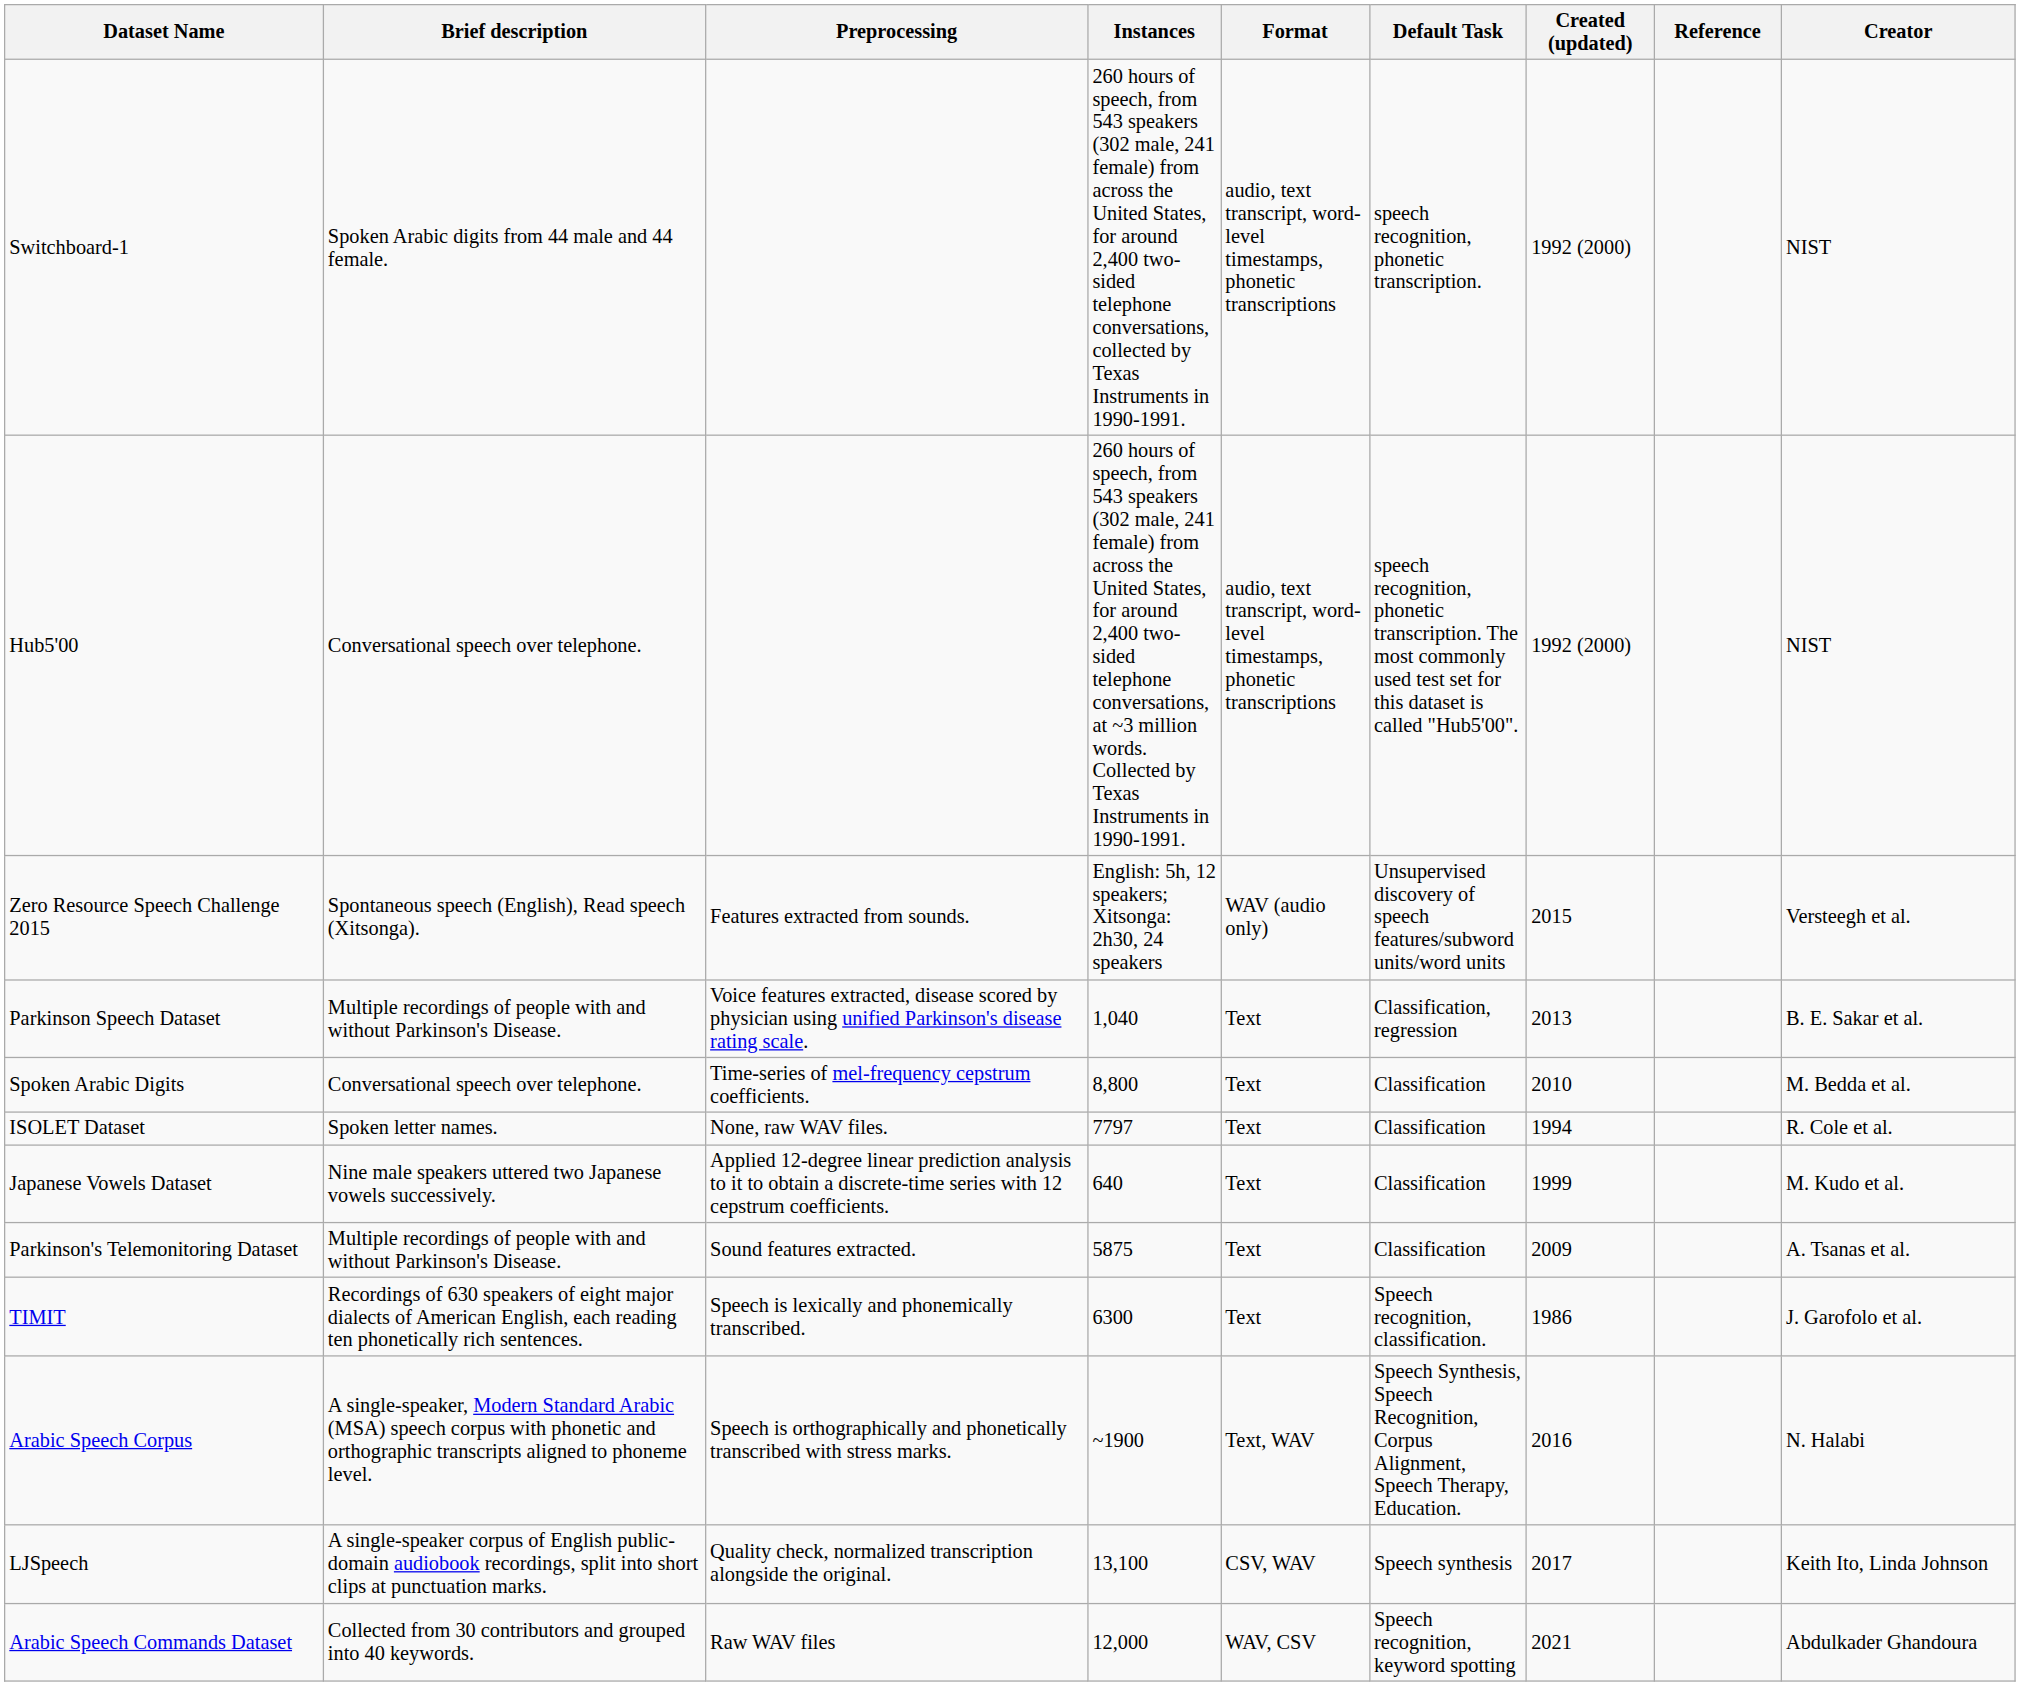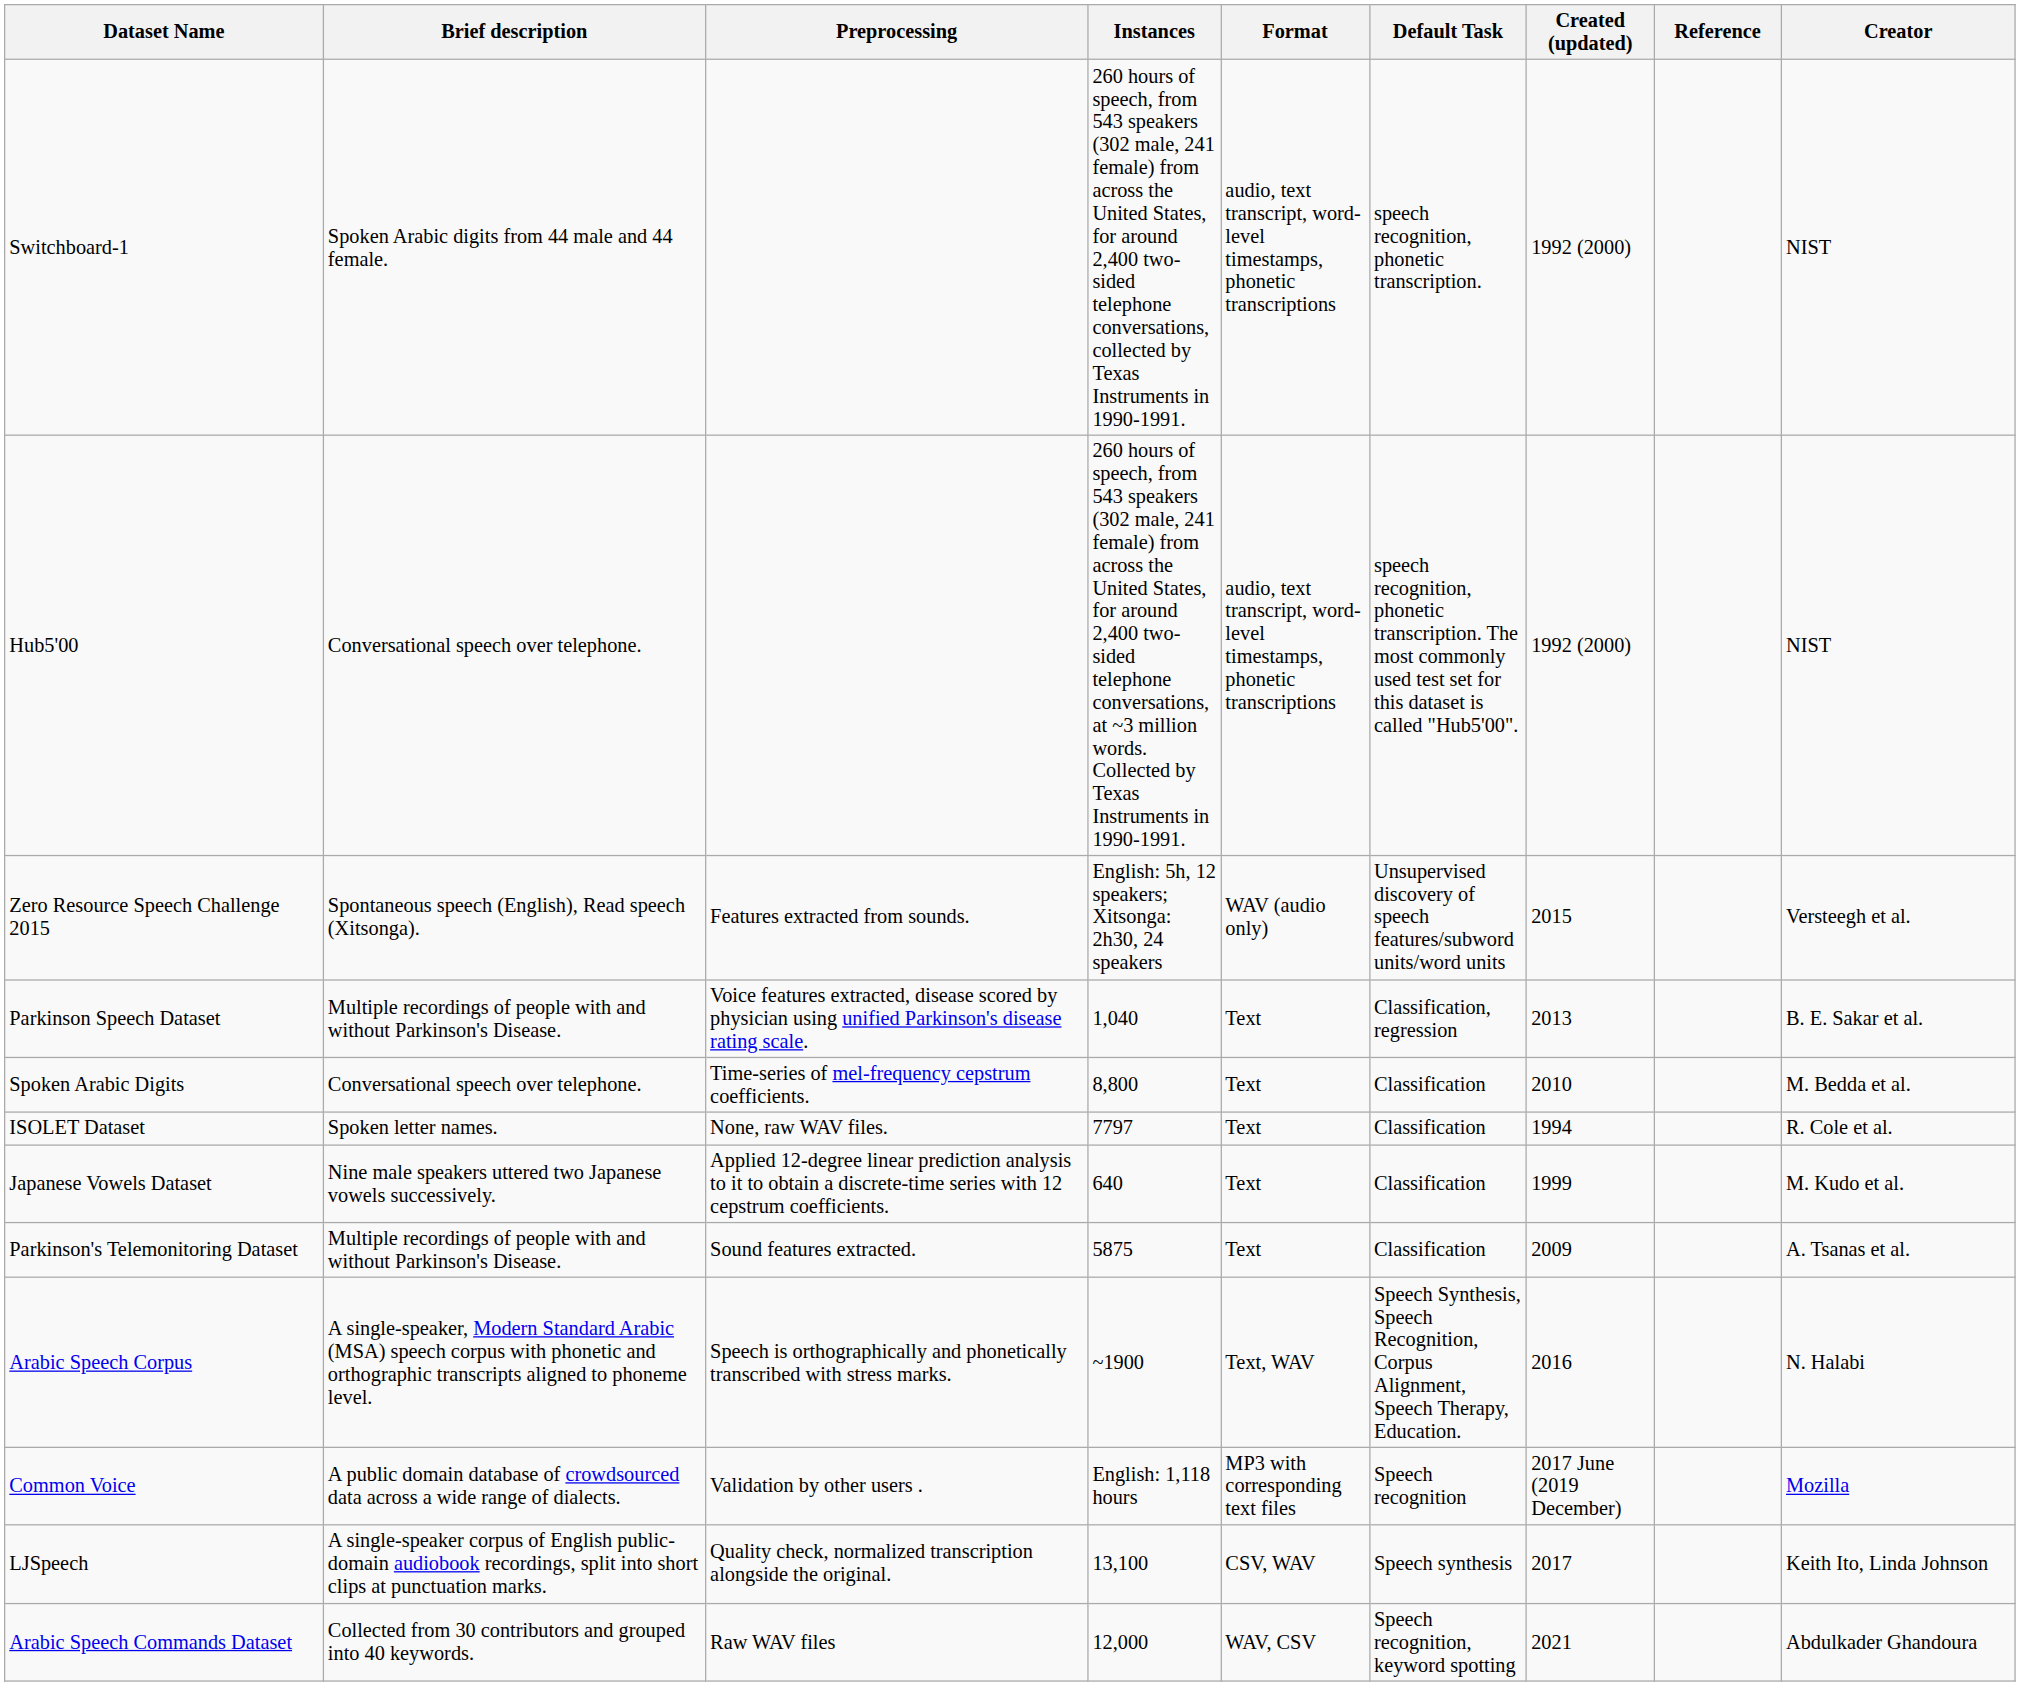 <table class="wikitable sortable" style="width: 100%">
 <tr>
 <th scope="col" style="width: 15%;">Dataset Name</th>
 <th scope="col" style="width: 18%;">Brief description</th>
 <th scope="col" style="width: 18%;">Preprocessing</th>
 <th scope="col" style="width: 6%;">Instances</th>
 <th scope="col" style="width: 7%;">Format</th>
 <th scope="col" style="width: 7%;">Default Task</th>
 <th scope="col" style="width: 6%;">Created (updated)</th>
 <th scope="col" style="width: 6%;">Reference</th>
 <th scope="col" style="width: 11%;">Creator</th>
 </tr>
 <tr>
 <td>Switchboard-1</td>
 <td>Spoken Arabic digits from 44 male and 44 female.</td>
 <td></td>
 <td>260 hours of speech, from 543 speakers (302 male, 241 female) from across the United States, for around 2,400 two-sided telephone conversations, collected by Texas Instruments in 1990-1991.</td>
 <td>audio, text transcript, word-level timestamps, phonetic transcriptions</td>
 <td>speech recognition, phonetic transcription.</td>
 <td>1992 (2000)</td>
 <td></td>
 <td>NIST</td>
 </tr>
 <tr>
 <td>Hub5'00</td>
 <td>Conversational speech over telephone.</td>
 <td></td>
 <td>260 hours of speech, from 543 speakers (302 male, 241 female) from across the United States, for around 2,400 two-sided telephone conversations, at ~3 million words. Collected by Texas Instruments in 1990-1991.</td>
 <td>audio, text transcript, word-level timestamps, phonetic transcriptions</td>
 <td>speech recognition, phonetic transcription. The most commonly used test set for this dataset is called "Hub5'00".</td>
 <td>1992 (2000)</td>
 <td></td>
 <td>NIST</td>
 </tr>
 <tr>
 <td>Zero Resource Speech Challenge 2015</td>
 <td>Spontaneous speech (English), Read speech (Xitsonga).</td>
 <td>Features extracted from sounds.</td>
 <td>English: 5h, 12 speakers; Xitsonga: 2h30, 24 speakers</td>
 <td>WAV (audio only)</td>
 <td>Unsupervised discovery of speech features/subword units/word units</td>
 <td>2015</td>
 <td></td>
 <td>Versteegh et al.</td>
 </tr>
 <tr>
 <td>Parkinson Speech Dataset</td>
 <td>Multiple recordings of people with and without Parkinson's Disease.</td>
 <td>Voice features extracted, disease scored by physician using <a href='#'>unified Parkinson's disease rating scale</a>.</td>
 <td>1,040</td>
 <td>Text</td>
 <td>Classification, regression</td>
 <td>2013</td>
 <td></td>
 <td>B. E. Sakar et al.</td>
 </tr>
 <tr>
 <td>Spoken Arabic Digits</td>
 <td>Conversational speech over telephone.</td>
 <td>Time-series of <a href='#'>mel-frequency cepstrum</a> coefficients.</td>
 <td>8,800</td>
 <td>Text</td>
 <td>Classification</td>
 <td>2010</td>
 <td></td>
 <td>M. Bedda et al.</td>
 </tr>
 <tr>
 <td>ISOLET Dataset</td>
 <td>Spoken letter names.</td>
 <td>None, raw WAV files.</td>
 <td>7797</td>
 <td>Text</td>
 <td>Classification</td>
 <td>1994</td>
 <td></td>
 <td>R. Cole et al.</td>
 </tr>
 <tr>
 <td>Japanese Vowels Dataset</td>
 <td>Nine male speakers uttered two Japanese vowels successively.</td>
 <td>Applied 12-degree linear prediction analysis to it to obtain a discrete-time series with 12 cepstrum coefficients.</td>
 <td>640</td>
 <td>Text</td>
 <td>Classification</td>
 <td>1999</td>
 <td></td>
 <td>M. Kudo et al.</td>
 </tr>
 <tr>
 <td>Parkinson's Telemonitoring Dataset</td>
 <td>Multiple recordings of people with and without Parkinson's Disease.</td>
 <td>Sound features extracted.</td>
 <td>5875</td>
 <td>Text</td>
 <td>Classification</td>
 <td>2009</td>
 <td></td>
 <td>A. Tsanas et al.</td>
 </tr>
 <tr>
-<td><a href='#'>TIMIT</a></td>
-<td>Recordings of 630 speakers of eight major dialects of American English, each reading ten phonetically rich sentences.</td>
-<td>Speech is lexically and phonemically transcribed.</td>
-<td>6300</td>
-<td>Text</td>
-<td>Speech recognition, classification.</td>
-<td>1986</td>
-<td></td>
-<td>J. Garofolo et al.</td>
-</tr>
-<tr>
 <td><a href='#'>Arabic Speech Corpus</a></td>
 <td>A single-speaker, <a href='#'>Modern Standard Arabic</a> (MSA) speech corpus with phonetic and orthographic transcripts aligned to phoneme level.</td>
 <td>Speech is orthographically and phonetically transcribed with stress marks.</td>
 <td>~1900</td>
 <td>Text, WAV</td>
 <td>Speech Synthesis, Speech Recognition, Corpus Alignment, Speech Therapy, Education.</td>
 <td>2016</td>
 <td></td>
 <td>N. Halabi</td>
+</tr>
+<tr>
+<td><a href='#'>Common Voice</a></td>
+<td>A public domain database of <a href='#'>crowdsourced</a> data across a wide range of dialects.</td>
+<td>Validation by other users .</td>
+<td>English: 1,118 hours</td>
+<td>MP3 with corresponding text files</td>
+<td>Speech recognition</td>
+<td>2017 June (2019 December)</td>
+<td></td>
+<td><a href='#'>Mozilla</a></td>
 </tr>
 <tr>
 <td>LJSpeech</td>
 <td>A single-speaker corpus of English public-domain <a href='#'>audiobook</a> recordings, split into short clips at punctuation marks.</td>
 <td>Quality check, normalized transcription alongside the original.</td>
 <td>13,100</td>
 <td>CSV, WAV</td>
 <td>Speech synthesis</td>
 <td>2017</td>
 <td></td>
 <td>Keith Ito, Linda Johnson</td>
 </tr>
 <tr>
 <td><a href='#'>Arabic Speech Commands Dataset</a></td>
 <td>Collected from 30 contributors and grouped into 40 keywords.</td>
 <td>Raw WAV files</td>
 <td>12,000</td>
 <td>WAV, CSV</td>
 <td>Speech recognition, keyword spotting</td>
 <td>2021</td>
 <td></td>
 <td>Abdulkader Ghandoura</td>
 </tr>
 </table>
